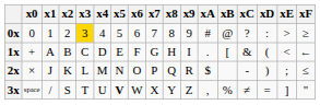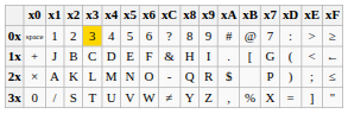 <table class=wikitable style="text-align:center" border=1>
 <tr>
 <th></th>
 <th>x0</th>
 <th>x1</th>
 <th>x2</th>
 <th>x3</th>
 <th>x4</th>
 <th>x5</th>
 <th>x6</th>
-<th>x7</th>
+<th>xC</th>
 <th>x8</th>
 <th>x9</th>
 <th>xA</th>
 <th>xB</th>
-<th>xC</th>
+<th>x7</th>
 <th>xD</th>
 <th>xE</th>
 <th>xF</th>
 </tr>
 <tr>
 <th>0x</th>
-<td>0</td>
+<td style="font-size: 60%">space</td>
 <td>1</td>
 <td>2</td>
 <td style="background: gold;">3</td>
 <td>4</td>
 <td>5</td>
 <td>6</td>
-<td>7</td>
+<td>?</td>
 <td>8</td>
 <td>9</td>
 <td>#</td>
 <td>@</td>
-<td>?</td>
+<td>7</td>
 <td>:</td>
 <td>></td>
 <td>≥</td>
 </tr>
 <tr>
 <th>1x</th>
 <td>+</td>
-<td>A</td>
+<td>J</td>
 <td>B</td>
 <td>C</td>
 <td>D</td>
 <td>E</td>
 <td>F</td>
-<td>G</td>
+<td>&</td>
 <td>H</td>
 <td>I</td>
 <td>.</td>
 <td>[</td>
-<td>&</td>
+<td>G</td>
 <td>(</td>
 <td><</td>
 <td>←</td>
 </tr>
 <tr>
 <th>2x</th>
 <td>×</td>
-<td>J</td>
+<td>A</td>
 <td>K</td>
 <td>L</td>
 <td>M</td>
 <td>N</td>
 <td>O</td>
-<td>P</td>
+<td>-</td>
 <td>Q</td>
 <td>R</td>
 <td>$</td>
 <td></td>
-<td>-</td>
+<td>P</td>
 <td>)</td>
 <td>;</td>
 <td>≤</td>
 </tr>
 <tr>
 <th>3x</th>
-<td style="font-size: 60%">space</td>
+<td>0</td>
 <td>/</td>
 <td>S</td>
 <td>T</td>
 <td>U</td>
-<td><strong>V</strong></td>
+<td>V</td>
 <td>W</td>
-<td>X</td>
+<td>≠</td>
 <td>Y</td>
 <td>Z</td>
 <td>,</td>
 <td>%</td>
-<td>≠</td>
+<td>X</td>
 <td>=</td>
 <td>]</td>
 <td>"</td>
 </tr>
 </table>
